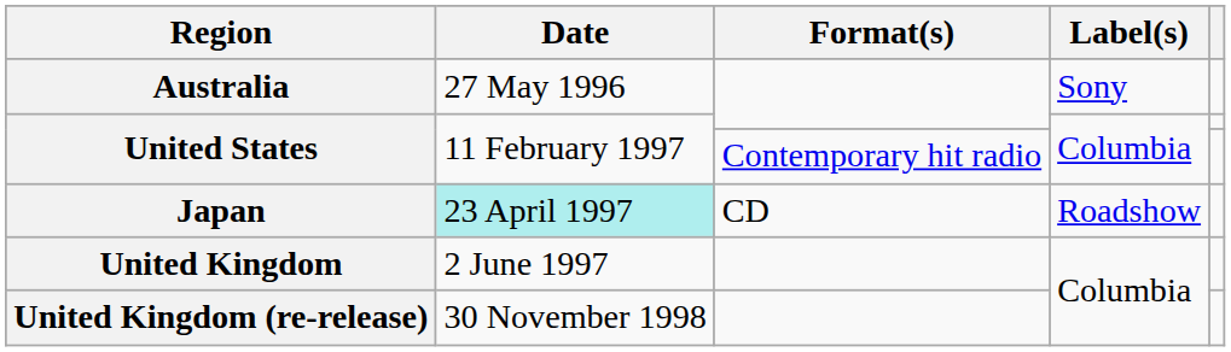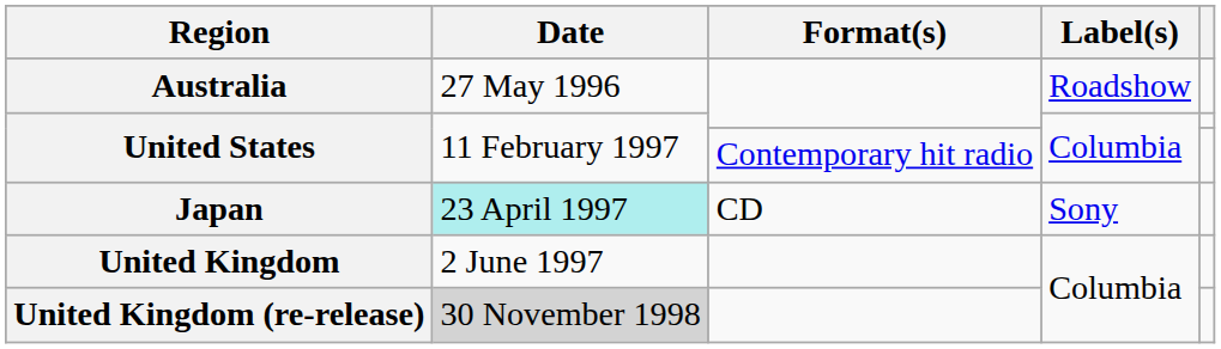 <table class="wikitable plainrowheaders">
 <tr>
 <th scope="col">Region</th>
 <th scope="col">Date</th>
 <th scope="col">Format(s)</th>
 <th scope="col">Label(s)</th>
 <th scope="col"></th>
 </tr>
 <tr>
 <th scope="row">Australia</th>
 <td>27 May 1996</td>
 <td rowspan="2"></td>
-<td><a href='#'>Sony</a></td>
+<td><a href='#'>Roadshow</a></td>
 <td align="center"></td>
 </tr>
 <tr>
 <th scope="row" rowspan="2">United States</th>
 <td rowspan="2">11 February 1997</td>
 <td rowspan="2"><a href='#'>Columbia</a></td>
 <td align="center"></td>
 </tr>
 <tr>
 <td><a href='#'>Contemporary hit radio</a></td>
 <td align="center"></td>
 </tr>
 <tr>
 <th scope="row">Japan</th>
 <td style="background: paleturquoise;">23 April 1997</td>
 <td>CD</td>
-<td><a href='#'>Roadshow</a></td>
+<td><a href='#'>Sony</a></td>
 <td align="center"></td>
 </tr>
 <tr>
 <th scope="row">United Kingdom</th>
 <td>2 June 1997</td>
 <td></td>
 <td rowspan="2">Columbia</td>
 <td align="center"></td>
 </tr>
 <tr>
 <th scope="row">United Kingdom (re-release)</th>
-<td>30 November 1998</td>
+<td style="background: lightgrey;">30 November 1998</td>
 <td></td>
 <td align="center"></td>
 </tr>
 </table>
